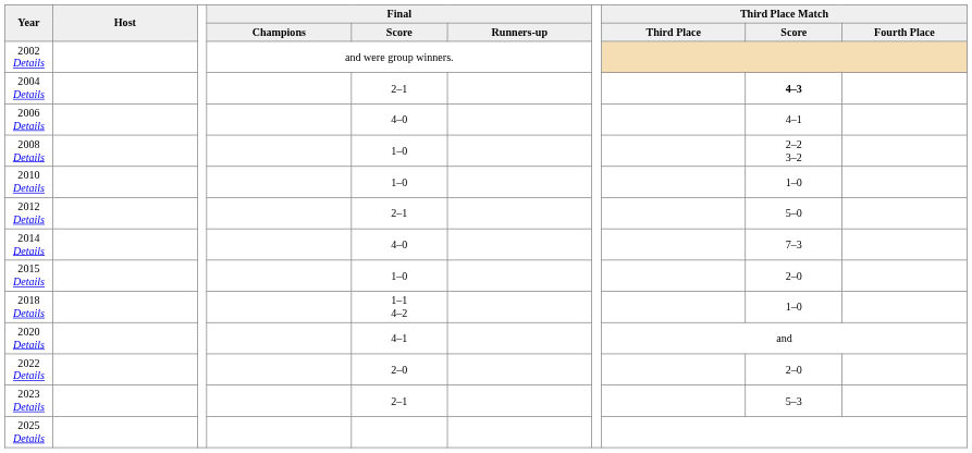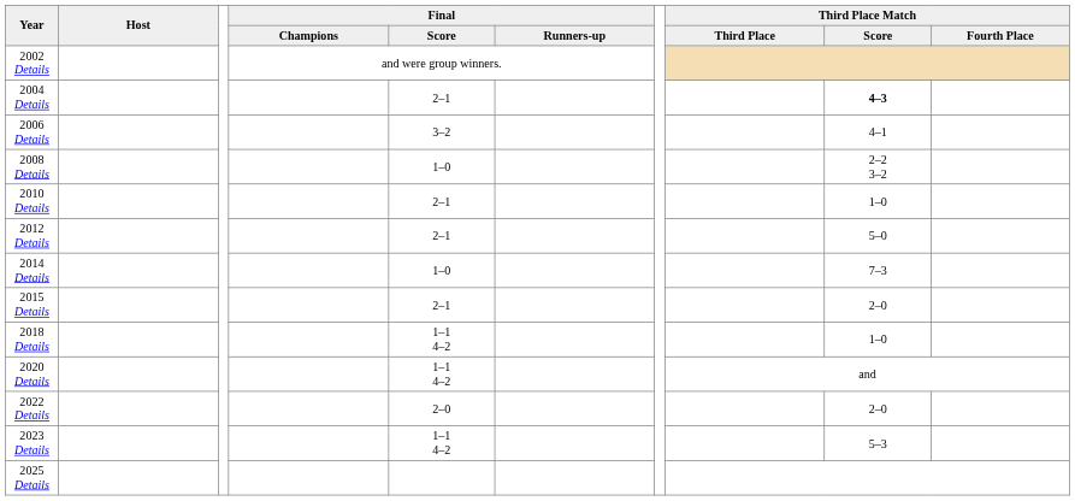 <table border=1 style="border-collapse:collapse; font-size:90%; text-align:center;" cellpadding=3 cellspacing=0 width=100%>
 <tr bgcolor=#EFEFEF>
 <th rowspan=2 width=5%>Year</th>
 <th rowspan=2 width=15%>Host</th>
 <th width=1% rowspan=15 bgcolor=ffffff></th>
 <th colspan=3>Final</th>
 <th width=1% rowspan=15 bgcolor=ffffff></th>
 <th colspan=3>Third Place Match</th>
 </tr>
 <tr bgcolor=#EFEFEF>
 <th width=15%>Champions</th>
 <th width=10%>Score</th>
 <th width=15%>Runners-up</th>
 <th width=15%>Third Place</th>
 <th width=10%>Score</th>
 <th width=15%>Fourth Place</th>
 </tr>
 <tr>
 <td>2002 <br> <em><a href='#'>Details</a></em></td>
 <td></td>
 <td align="center" colspan=3> and  were group winners.</td>
 <td colspan="3" & bgcolor="wheat"></td>
 </tr>
 <tr>
 <td>2004 <br> <em><a href='#'>Details</a></em></td>
 <td></td>
 <td align="center"><strong></strong></td>
 <td align="center">2–1 </td>
 <td align="center"></td>
 <td align="center"></td>
 <td align="center"><strong>4–3</strong></td>
 <td align="center"></td>
 </tr>
 <tr>
 <td>2006 <br><em><a href='#'>Details</a></em></td>
 <td></td>
 <td align="center"><strong></strong></td>
-<td align="center">4–0</td>
+<td align="center">3–2</td>
 <td align="center"></td>
 <td align="center"></td>
 <td align="center">4–1</td>
 <td align="center"></td>
 </tr>
 <tr>
 <td>2008 <br><em><a href='#'>Details</a></em></td>
 <td></td>
 <td align="center"><strong></strong></td>
 <td align="center">1–0</td>
 <td align="center"></td>
 <td align="center"></td>
 <td align="center">2–2 <br>3–2 </td>
 <td align="center"></td>
 </tr>
 <tr>
 <td>2010 <br><em><a href='#'>Details</a></em></td>
 <td></td>
 <td align="center"><strong></strong></td>
-<td align="center">1–0</td>
+<td align="center">2–1 </td>
 <td align="center"></td>
 <td align="center"></td>
 <td align="center">1–0</td>
 <td align="center"></td>
 </tr>
 <tr>
 <td>2012<br><em><a href='#'>Details</a></em></td>
 <td></td>
 <td align="center"><strong></strong></td>
 <td align="center">2–1</td>
 <td align="center"></td>
 <td align="center"></td>
 <td align="center">5–0</td>
 <td align="center"></td>
 </tr>
 <tr>
 <td>2014<br><em><a href='#'>Details</a></em></td>
 <td></td>
 <td align="center"><strong></strong></td>
-<td align="center">4–0</td>
+<td align="center">1–0</td>
 <td align="center"></td>
 <td align="center"></td>
 <td align="center">7–3  </td>
 <td align="center"></td>
 </tr>
 <tr>
 <td>2015<br><em><a href='#'>Details</a></em></td>
 <td></td>
 <td align="center"><strong></strong></td>
-<td align="center">1–0</td>
+<td align="center">2–1</td>
 <td align="center"></td>
 <td align="center"></td>
 <td align="center">2–0</td>
 <td align="center"></td>
 </tr>
 <tr>
 <td>2018<br><em><a href='#'>Details</a></em></td>
 <td></td>
 <td align="center"><strong></strong></td>
 <td align="center">1–1 <br>4–2 </td>
 <td align="center"></td>
 <td align="center"></td>
 <td align="center">1–0</td>
 <td align="center"></td>
 </tr>
 <tr>
 <td>2020<br><em><a href='#'>Details</a></em></td>
 <td></td>
 <td align="center"><strong></strong></td>
-<td align="center">4–1</td>
+<td align="center">1–1 <br>4–2 </td>
 <td align="center"></td>
 <td colspan=3 align="center"> and </td>
 </tr>
 <tr>
 <td>2022<br><em><a href='#'>Details</a></em></td>
 <td></td>
 <td align="center"><strong></strong></td>
 <td align="center">2–0</td>
 <td align="center"></td>
 <td align="center"></td>
 <td align="center">2–0</td>
 <td align="center"></td>
 </tr>
 <tr>
 <td>2023<br><em><a href='#'>Details</a></em></td>
 <td></td>
 <td align="center"><strong></strong></td>
-<td align="center">2–1</td>
+<td align="center">1–1 <br>4–2 </td>
 <td align="center"></td>
 <td align="center"></td>
 <td align="center">5–3 </td>
 <td align="center"></td>
 </tr>
 <tr>
 <td>2025<br><em><a href='#'>Details</a></em></td>
 <td></td>
 <td align="center"></td>
 <td align="center"></td>
 <td align="center"></td>
 <td colspan=3 align="center"></td>
 </tr>
 </table>
